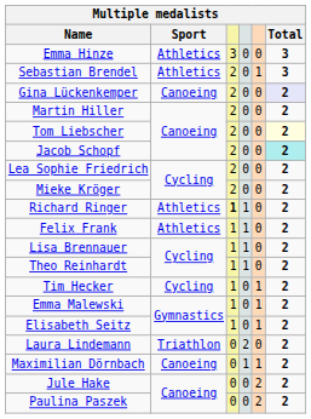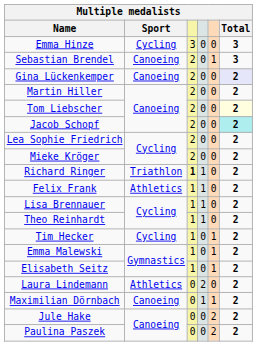 <table class="wikitable" style="font-size:85%;">
 <tr style="background:#efefef;">
 <th colspan=7>Multiple medalists</th>
 </tr>
 <tr align=center>
 <th>Name</th>
 <th>Sport</th>
 <td style="background:#f7f6a8;"></td>
 <td style="background:#dce5e5;"></td>
 <td style="background:#ffdab9;"></td>
 <th>Total</th>
 </tr>
 <tr align=center>
 <td><a href='#'>Emma Hinze</a></td>
-<td><a href='#'>Athletics</a></td>
+<td><a href='#'>Cycling</a></td>
 <td style="background:#f7f6a8;">3</td>
 <td style="background:#dce5e5;">0</td>
 <td style="background:#ffdab9;">0</td>
 <td><strong>3</strong></td>
 </tr>
 <tr align=center>
 <td><a href='#'>Sebastian Brendel</a></td>
-<td><a href='#'>Athletics</a></td>
+<td><a href='#'>Canoeing</a></td>
 <td style="background:#f7f6a8;">2</td>
 <td style="background:#dce5e5;">0</td>
 <td style="background:#ffdab9;">1</td>
 <td><strong>3</strong></td>
 </tr>
 <tr align=center>
 <td><a href='#'>Gina Lückenkemper</a></td>
 <td><a href='#'>Canoeing</a></td>
 <td style="background:#f7f6a8;">2</td>
 <td style="background:#dce5e5;">0</td>
 <td style="background:#ffdab9;">0</td>
 <td style="background: lavender;"><strong>2</strong></td>
 </tr>
 <tr align=center>
 <td><a href='#'>Martin Hiller</a></td>
 <td rowspan=3><a href='#'>Canoeing</a></td>
 <td style="background:#f7f6a8;">2</td>
 <td style="background:#dce5e5;">0</td>
 <td style="background:#ffdab9;">0</td>
 <td><strong>2</strong></td>
 </tr>
 <tr align=center>
 <td><a href='#'>Tom Liebscher</a></td>
 <td style="background:#f7f6a8;">2</td>
 <td style="background:#dce5e5;">0</td>
 <td style="background:#ffdab9;">0</td>
 <td style="background: lightyellow;"><strong>2</strong></td>
 </tr>
 <tr align=center>
 <td><a href='#'>Jacob Schopf</a></td>
 <td style="background:#f7f6a8;">2</td>
 <td style="background:#dce5e5;">0</td>
 <td style="background:#ffdab9;">0</td>
 <td style="background: paleturquoise;"><strong>2</strong></td>
 </tr>
 <tr align=center>
 <td><a href='#'>Lea Sophie Friedrich</a></td>
 <td rowspan=2><a href='#'>Cycling</a></td>
 <td style="background:#f7f6a8;">2</td>
 <td style="background:#dce5e5;">0</td>
 <td style="background:#ffdab9;">0</td>
 <td><strong>2</strong></td>
 </tr>
 <tr align=center>
 <td><a href='#'>Mieke Kröger</a></td>
 <td style="background:#f7f6a8;">2</td>
 <td style="background:#dce5e5;">0</td>
 <td style="background:#ffdab9;">0</td>
 <td><strong>2</strong></td>
 </tr>
 <tr align=center>
 <td><a href='#'>Richard Ringer</a></td>
-<td><a href='#'>Athletics</a></td>
+<td><a href='#'>Triathlon</a></td>
 <td style="background:#f7f6a8;"><strong>1</strong></td>
 <td style="background:#dce5e5;">1</td>
 <td style="background:#ffdab9;">0</td>
 <td><strong>2</strong></td>
 </tr>
 <tr align=center>
 <td><a href='#'>Felix Frank</a></td>
 <td><a href='#'>Athletics</a></td>
 <td style="background:#f7f6a8;">1</td>
 <td style="background:#dce5e5;">1</td>
 <td style="background:#ffdab9;">0</td>
 <td><strong>2</strong></td>
 </tr>
 <tr align=center>
 <td><a href='#'>Lisa Brennauer</a></td>
 <td rowspan=2><a href='#'>Cycling</a></td>
 <td style="background:#f7f6a8;">1</td>
 <td style="background:#dce5e5;">1</td>
 <td style="background:#ffdab9;">0</td>
 <td><strong>2</strong></td>
 </tr>
 <tr align=center>
 <td><a href='#'>Theo Reinhardt</a></td>
 <td style="background:#f7f6a8;">1</td>
 <td style="background:#dce5e5;">1</td>
 <td style="background:#ffdab9;">0</td>
 <td><strong>2</strong></td>
 </tr>
 <tr align=center>
 <td><a href='#'>Tim Hecker</a></td>
 <td><a href='#'>Cycling</a></td>
 <td style="background:#f7f6a8;">1</td>
 <td style="background:#dce5e5;">0</td>
 <td style="background:#ffdab9;">1</td>
 <td><strong>2</strong></td>
 </tr>
 <tr align=center>
 <td><a href='#'>Emma Malewski</a></td>
 <td rowspan=2><a href='#'>Gymnastics</a></td>
 <td style="background:#f7f6a8;">1</td>
 <td style="background:#dce5e5;">0</td>
 <td style="background:#ffdab9;">1</td>
 <td><strong>2</strong></td>
 </tr>
 <tr align=center>
 <td><a href='#'>Elisabeth Seitz</a></td>
 <td style="background:#f7f6a8;">1</td>
 <td style="background:#dce5e5;">0</td>
 <td style="background:#ffdab9;">1</td>
 <td><strong>2</strong></td>
 </tr>
 <tr align=center>
 <td><a href='#'>Laura Lindemann</a></td>
-<td><a href='#'>Triathlon</a></td>
+<td><a href='#'>Athletics</a></td>
 <td style="background:#f7f6a8;">0</td>
 <td style="background:#dce5e5;">2</td>
 <td style="background:#ffdab9;">0</td>
 <td><strong>2</strong></td>
 </tr>
 <tr align=center>
 <td><a href='#'>Maximilian Dörnbach</a></td>
 <td><a href='#'>Canoeing</a></td>
 <td style="background:#f7f6a8;">0</td>
 <td style="background:#dce5e5;">1</td>
 <td style="background:#ffdab9;">1</td>
 <td><strong>2</strong></td>
 </tr>
 <tr align=center>
 <td><a href='#'>Jule Hake</a></td>
 <td rowspan=2><a href='#'>Canoeing</a></td>
 <td style="background:#f7f6a8;">0</td>
 <td style="background:#dce5e5;">0</td>
 <td style="background:#ffdab9;">2</td>
 <td><strong>2</strong></td>
 </tr>
 <tr align=center>
 <td><a href='#'>Paulina Paszek</a></td>
 <td style="background:#f7f6a8;">0</td>
 <td style="background:#dce5e5;">0</td>
 <td style="background:#ffdab9;">2</td>
 <td><strong>2</strong></td>
 </tr>
 </table>
